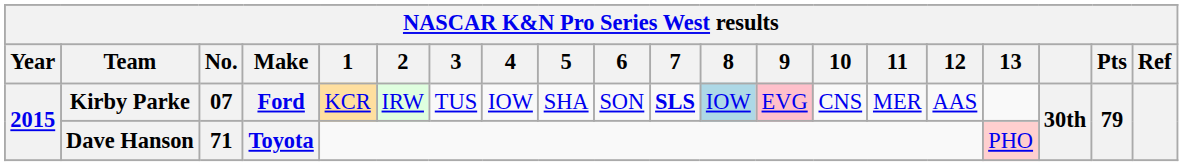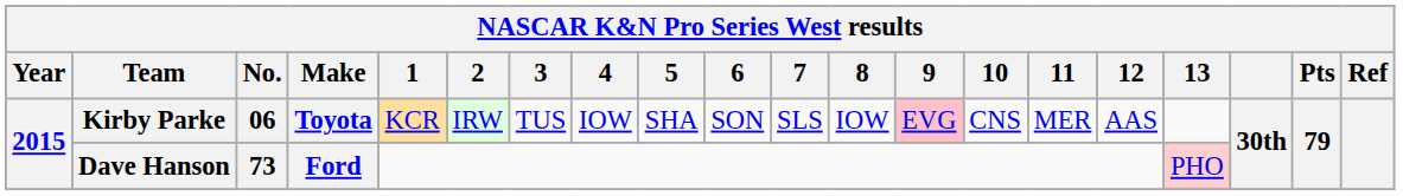 <table class="wikitable" style="text-align:center; font-size:75%">
 <tr>
 <th colspan=23><a href='#'>NASCAR K&N Pro Series West</a> results</th>
 </tr>
 <tr>
 <th>Year</th>
 <th>Team</th>
 <th>No.</th>
 <th>Make</th>
 <th>1</th>
 <th>2</th>
 <th>3</th>
 <th>4</th>
 <th>5</th>
 <th>6</th>
 <th>7</th>
 <th>8</th>
 <th>9</th>
 <th>10</th>
 <th>11</th>
 <th>12</th>
 <th>13</th>
 <th></th>
 <th>Pts</th>
 <th>Ref</th>
 </tr>
 <tr>
 <th rowspan=2><a href='#'>2015</a></th>
 <th>Kirby Parke</th>
-<th>07</th>
-<th><a href='#'>Ford</a></th>
+<th>06</th>
+<th><a href='#'>Toyota</a></th>
 <td style="background:#FFDF9F;"><a href='#'>KCR</a><br></td>
 <td style="background:#DFFFDF;"><a href='#'>IRW</a><br></td>
 <td><a href='#'>TUS</a></td>
 <td><a href='#'>IOW</a></td>
 <td><a href='#'>SHA</a></td>
 <td><a href='#'>SON</a></td>
-<td><strong><a href='#'>SLS</a></strong></td>
-<td style="background: lightblue;"><a href='#'>IOW</a></td>
+<td><a href='#'>SLS</a></td>
+<td><a href='#'>IOW</a></td>
 <td style="background: pink;"><a href='#'>EVG</a></td>
 <td><a href='#'>CNS</a></td>
 <td><a href='#'>MER</a></td>
 <td><a href='#'>AAS</a></td>
 <td></td>
 <th rowspan=2>30th</th>
 <th rowspan=2>79</th>
 <th rowspan=2></th>
 </tr>
 <tr>
 <th>Dave Hanson</th>
-<th>71</th>
-<th><a href='#'>Toyota</a></th>
+<th>73</th>
+<th><a href='#'>Ford</a></th>
 <td colspan=12></td>
 <td style="background:#FFCFCF;"><a href='#'>PHO</a><br></td>
 </tr>
 </table>
